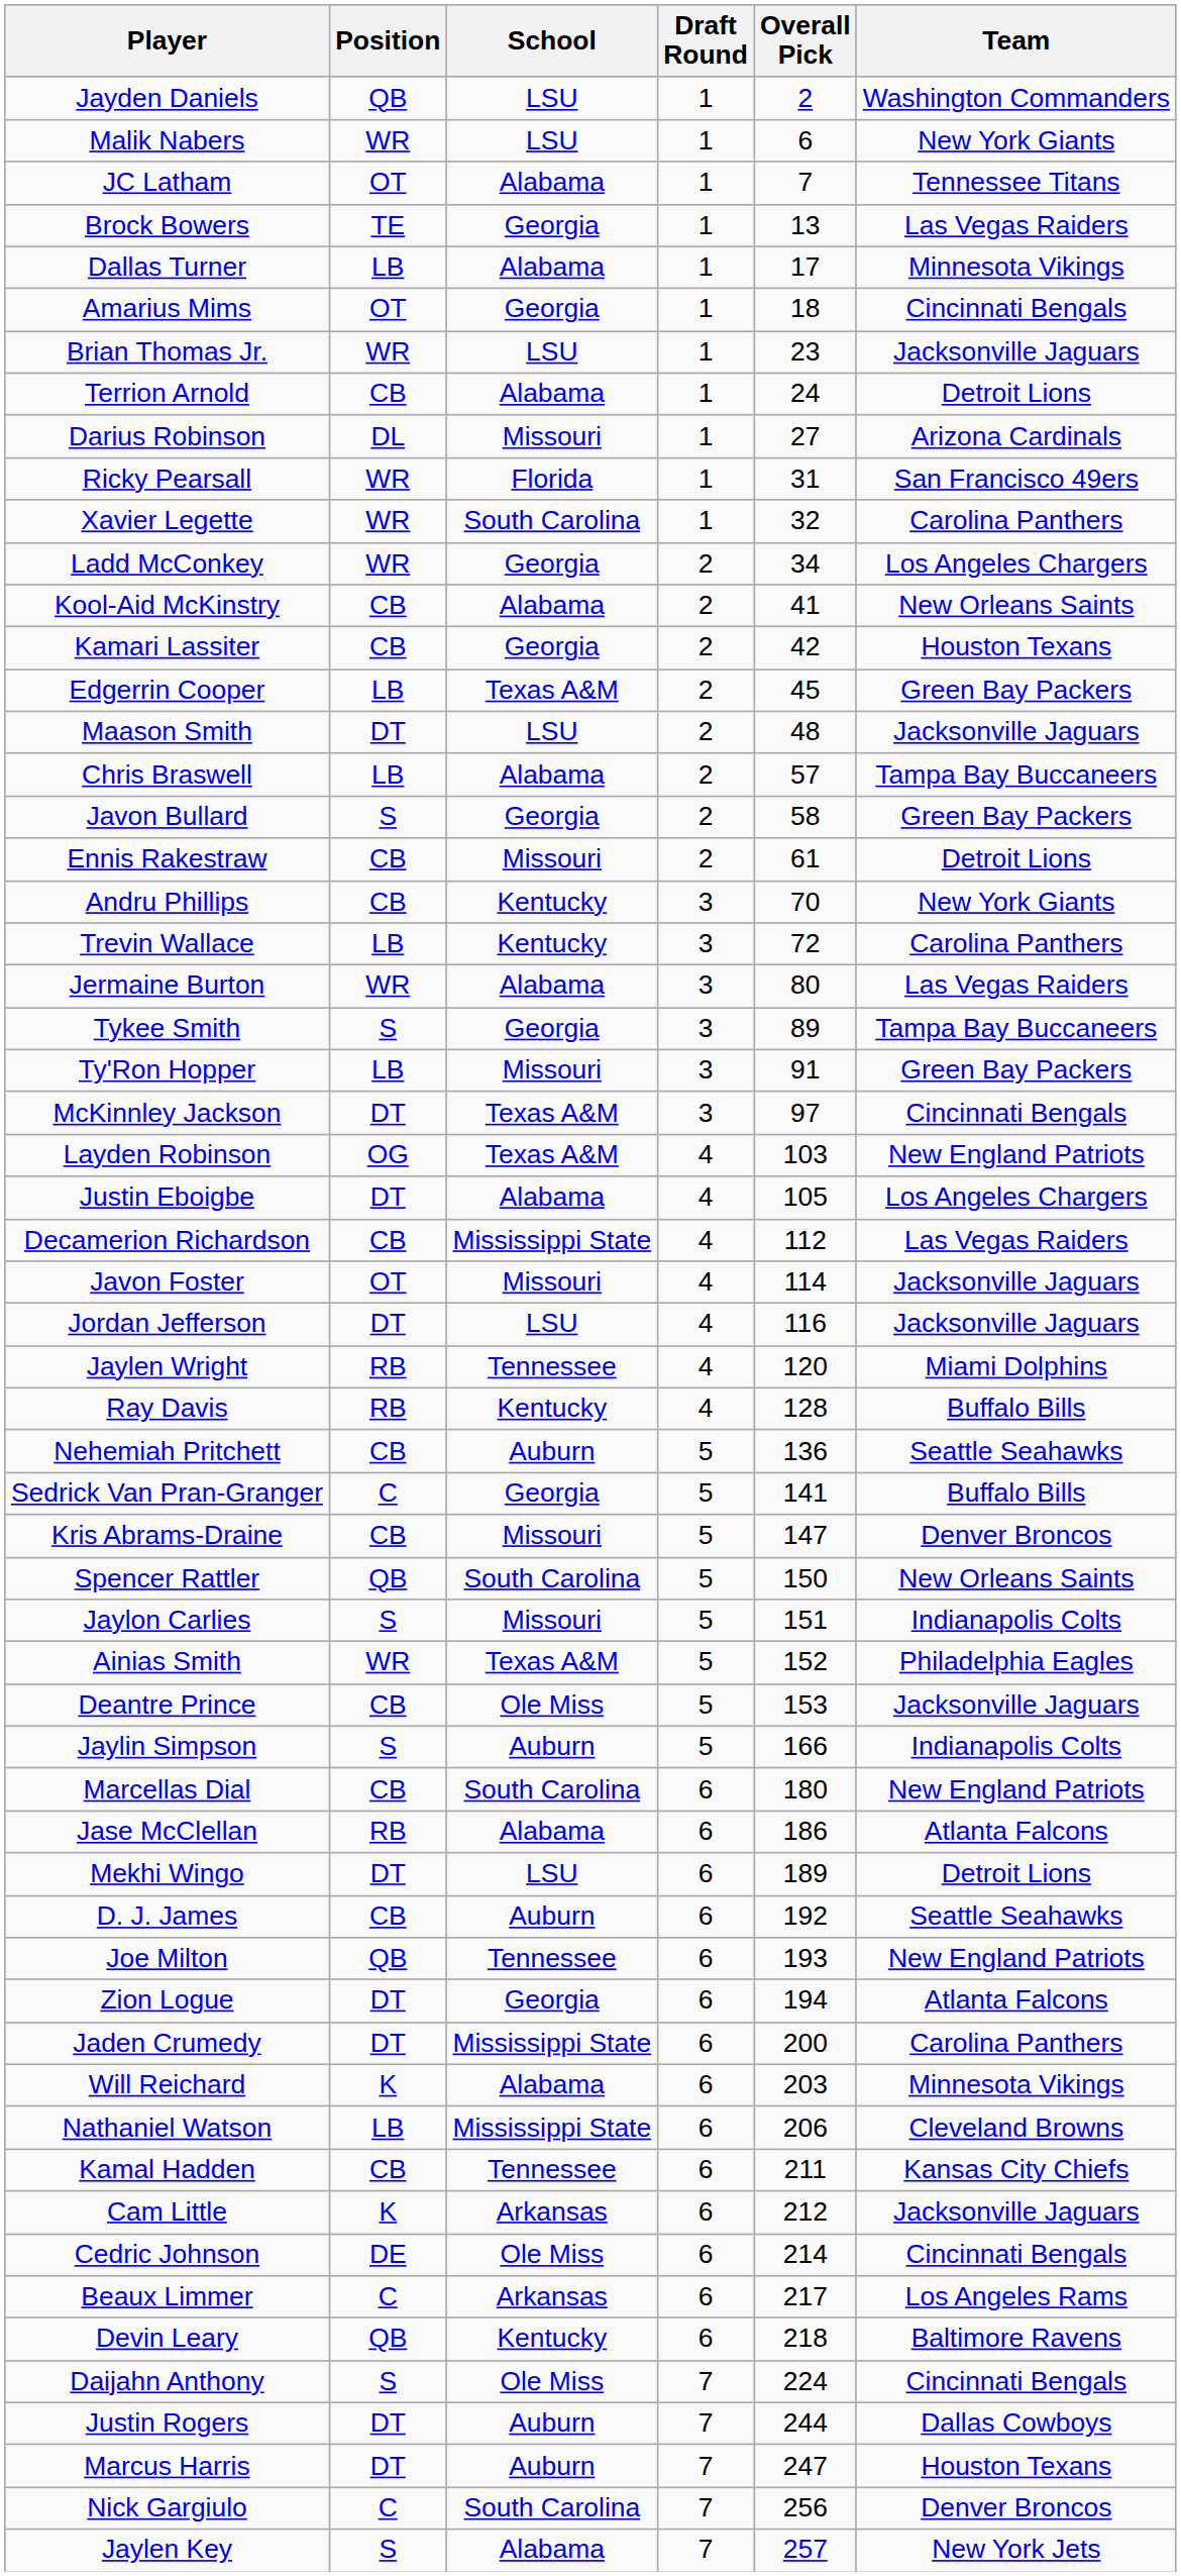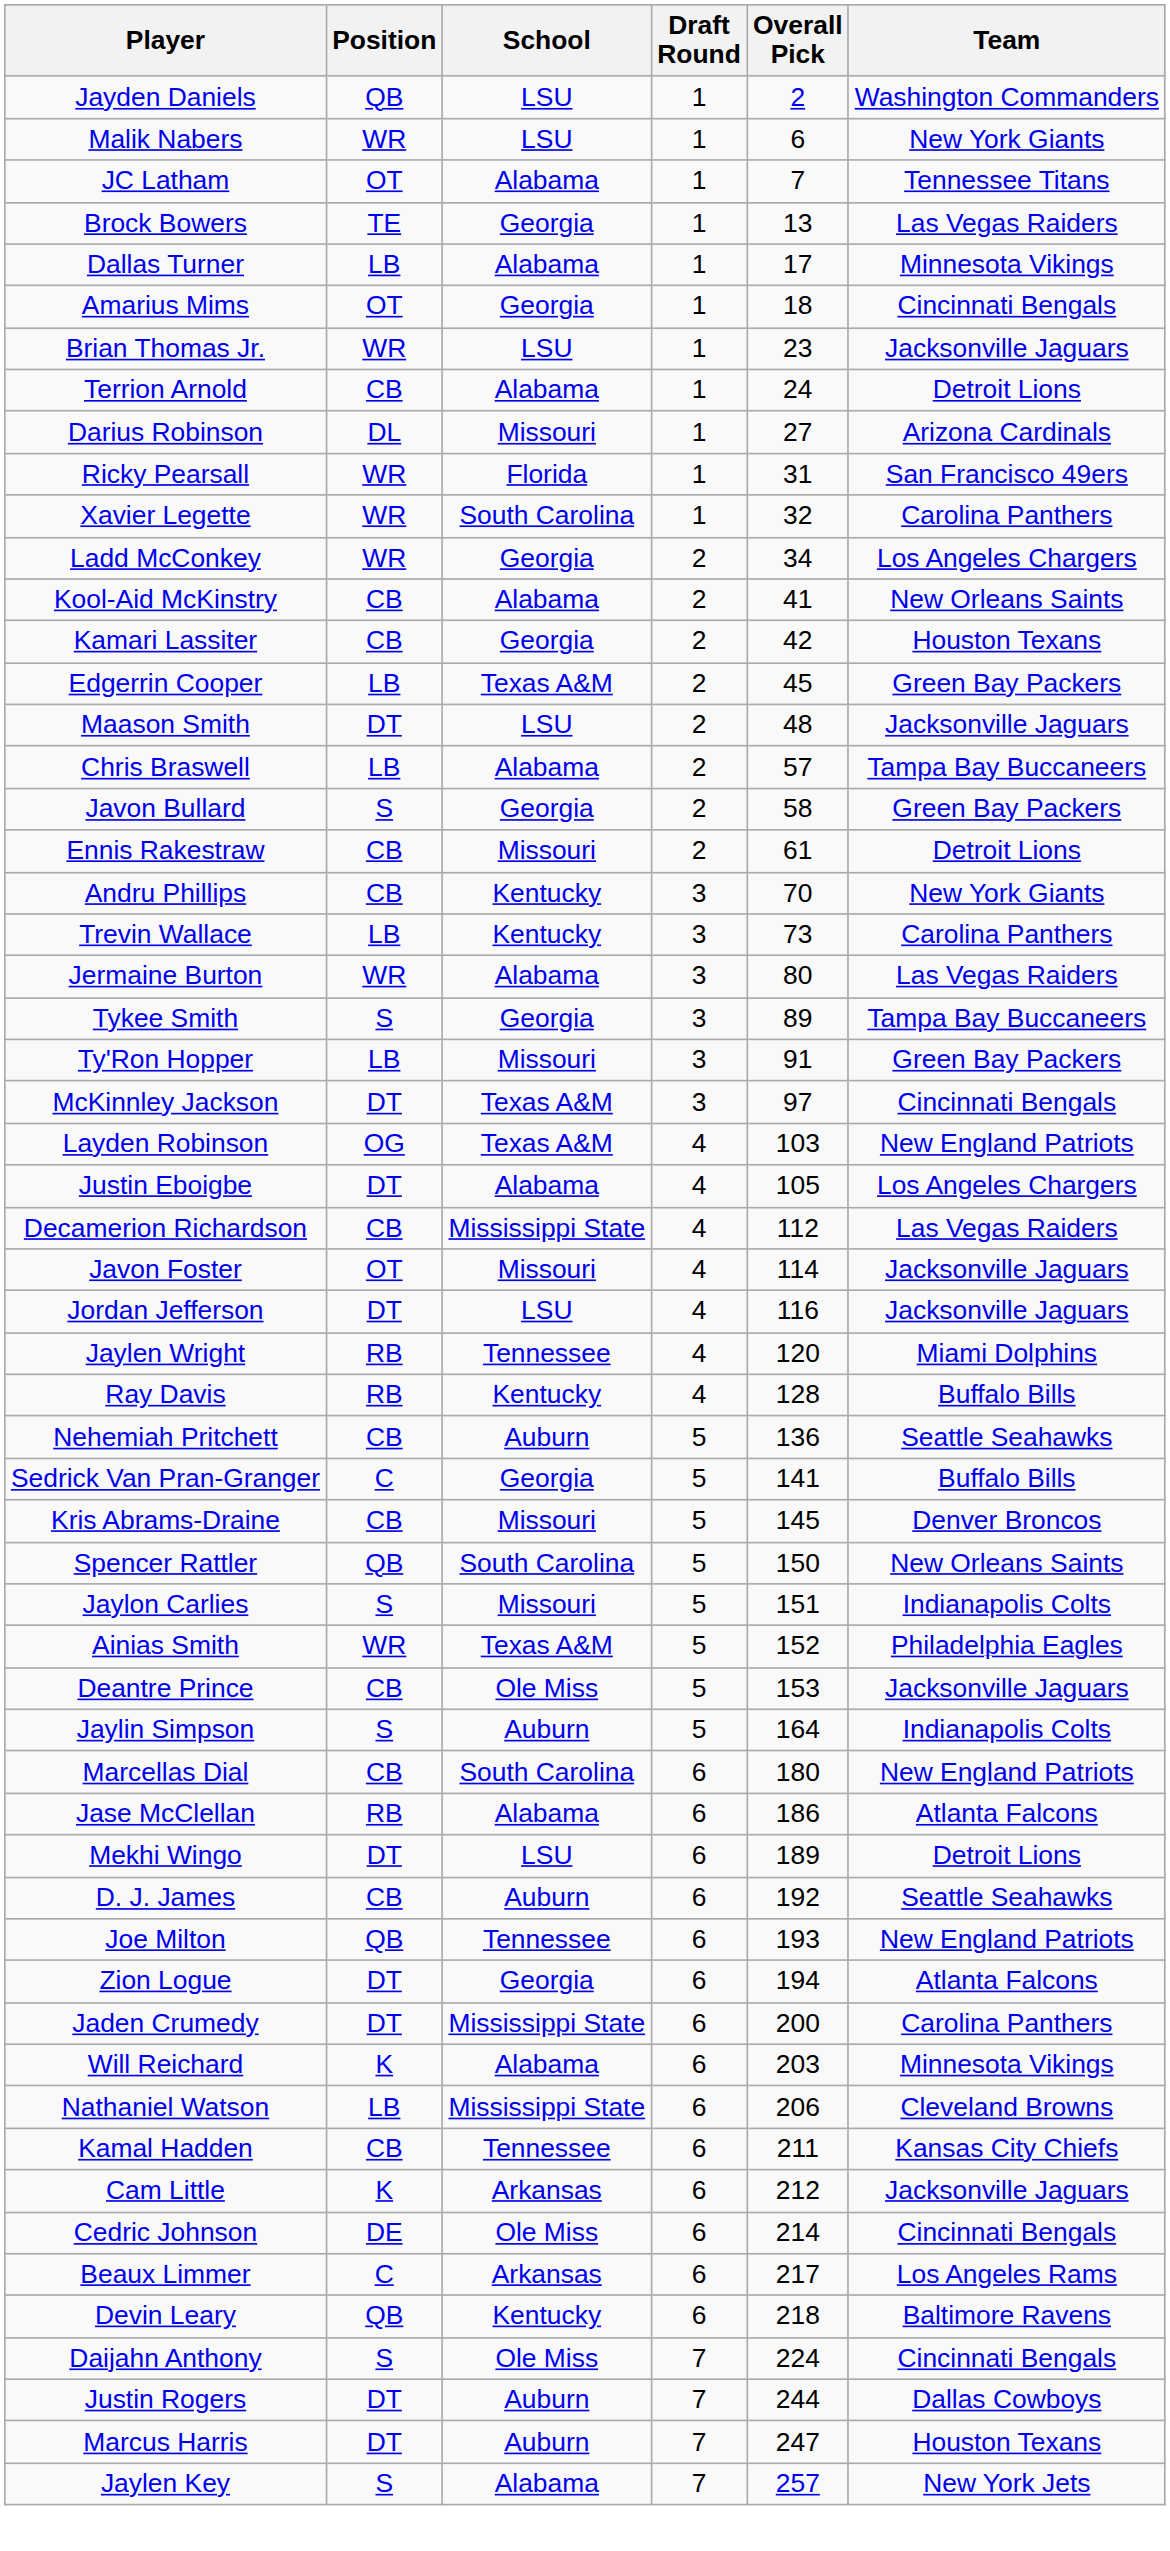 <table class="wikitable sortable" border="1" style="text-align: center;">
 <tr>
 <th>Player</th>
 <th>Position</th>
 <th>School</th>
 <th>Draft<br>Round</th>
 <th>Overall<br>Pick</th>
 <th>Team</th>
 </tr>
 <tr>
 <td><a href='#'>Jayden Daniels</a></td>
 <td><a href='#'>QB</a></td>
 <td><a href='#'>LSU</a></td>
 <td>1</td>
 <td><a href='#'>2</a></td>
 <td><a href='#'>Washington Commanders</a></td>
 </tr>
 <tr>
 <td><a href='#'>Malik Nabers</a></td>
 <td><a href='#'>WR</a></td>
 <td><a href='#'>LSU</a></td>
 <td>1</td>
 <td>6</td>
 <td><a href='#'>New York Giants</a></td>
 </tr>
 <tr>
 <td><a href='#'>JC Latham</a></td>
 <td><a href='#'>OT</a></td>
 <td><a href='#'>Alabama</a></td>
 <td>1</td>
 <td>7</td>
 <td><a href='#'>Tennessee Titans</a></td>
 </tr>
 <tr>
 <td><a href='#'>Brock Bowers</a></td>
 <td><a href='#'>TE</a></td>
 <td><a href='#'>Georgia</a></td>
 <td>1</td>
 <td>13</td>
 <td><a href='#'>Las Vegas Raiders</a></td>
 </tr>
 <tr>
 <td><a href='#'>Dallas Turner</a></td>
 <td><a href='#'>LB</a></td>
 <td><a href='#'>Alabama</a></td>
 <td>1</td>
 <td>17</td>
 <td><a href='#'>Minnesota Vikings</a></td>
 </tr>
 <tr>
 <td><a href='#'>Amarius Mims</a></td>
 <td><a href='#'>OT</a></td>
 <td><a href='#'>Georgia</a></td>
 <td>1</td>
 <td>18</td>
 <td><a href='#'>Cincinnati Bengals</a></td>
 </tr>
 <tr>
 <td><a href='#'>Brian Thomas Jr.</a></td>
 <td><a href='#'>WR</a></td>
 <td><a href='#'>LSU</a></td>
 <td>1</td>
 <td>23</td>
 <td><a href='#'>Jacksonville Jaguars</a></td>
 </tr>
 <tr>
 <td><a href='#'>Terrion Arnold</a></td>
 <td><a href='#'>CB</a></td>
 <td><a href='#'>Alabama</a></td>
 <td>1</td>
 <td>24</td>
 <td><a href='#'>Detroit Lions</a></td>
 </tr>
 <tr>
 <td><a href='#'>Darius Robinson</a></td>
 <td><a href='#'>DL</a></td>
 <td><a href='#'>Missouri</a></td>
 <td>1</td>
 <td>27</td>
 <td><a href='#'>Arizona Cardinals</a></td>
 </tr>
 <tr>
 <td><a href='#'>Ricky Pearsall</a></td>
 <td><a href='#'>WR</a></td>
 <td><a href='#'>Florida</a></td>
 <td>1</td>
 <td>31</td>
 <td><a href='#'>San Francisco 49ers</a></td>
 </tr>
 <tr>
 <td><a href='#'>Xavier Legette</a></td>
 <td><a href='#'>WR</a></td>
 <td><a href='#'>South Carolina</a></td>
 <td>1</td>
 <td>32</td>
 <td><a href='#'>Carolina Panthers</a></td>
 </tr>
 <tr>
 <td><a href='#'>Ladd McConkey</a></td>
 <td><a href='#'>WR</a></td>
 <td><a href='#'>Georgia</a></td>
 <td>2</td>
 <td>34</td>
 <td><a href='#'>Los Angeles Chargers</a></td>
 </tr>
 <tr>
 <td><a href='#'>Kool-Aid McKinstry</a></td>
 <td><a href='#'>CB</a></td>
 <td><a href='#'>Alabama</a></td>
 <td>2</td>
 <td>41</td>
 <td><a href='#'>New Orleans Saints</a></td>
 </tr>
 <tr>
 <td><a href='#'>Kamari Lassiter</a></td>
 <td><a href='#'>CB</a></td>
 <td><a href='#'>Georgia</a></td>
 <td>2</td>
 <td>42</td>
 <td><a href='#'>Houston Texans</a></td>
 </tr>
 <tr>
 <td><a href='#'>Edgerrin Cooper</a></td>
 <td><a href='#'>LB</a></td>
 <td><a href='#'>Texas A&M</a></td>
 <td>2</td>
 <td>45</td>
 <td><a href='#'>Green Bay Packers</a></td>
 </tr>
 <tr>
 <td><a href='#'>Maason Smith</a></td>
 <td><a href='#'>DT</a></td>
 <td><a href='#'>LSU</a></td>
 <td>2</td>
 <td>48</td>
 <td><a href='#'>Jacksonville Jaguars</a></td>
 </tr>
 <tr>
 <td><a href='#'>Chris Braswell</a></td>
 <td><a href='#'>LB</a></td>
 <td><a href='#'>Alabama</a></td>
 <td>2</td>
 <td>57</td>
 <td><a href='#'>Tampa Bay Buccaneers</a></td>
 </tr>
 <tr>
 <td><a href='#'>Javon Bullard</a></td>
 <td><a href='#'>S</a></td>
 <td><a href='#'>Georgia</a></td>
 <td>2</td>
 <td>58</td>
 <td><a href='#'>Green Bay Packers</a></td>
 </tr>
 <tr>
 <td><a href='#'>Ennis Rakestraw</a></td>
 <td><a href='#'>CB</a></td>
 <td><a href='#'>Missouri</a></td>
 <td>2</td>
 <td>61</td>
 <td><a href='#'>Detroit Lions</a></td>
 </tr>
 <tr>
 <td><a href='#'>Andru Phillips</a></td>
 <td><a href='#'>CB</a></td>
 <td><a href='#'>Kentucky</a></td>
 <td>3</td>
 <td>70</td>
 <td><a href='#'>New York Giants</a></td>
 </tr>
 <tr>
 <td><a href='#'>Trevin Wallace</a></td>
 <td><a href='#'>LB</a></td>
 <td><a href='#'>Kentucky</a></td>
 <td>3</td>
-<td>72</td>
+<td>73</td>
 <td><a href='#'>Carolina Panthers</a></td>
 </tr>
 <tr>
 <td><a href='#'>Jermaine Burton</a></td>
 <td><a href='#'>WR</a></td>
 <td><a href='#'>Alabama</a></td>
 <td>3</td>
 <td>80</td>
 <td><a href='#'>Las Vegas Raiders</a></td>
 </tr>
 <tr>
 <td><a href='#'>Tykee Smith</a></td>
 <td><a href='#'>S</a></td>
 <td><a href='#'>Georgia</a></td>
 <td>3</td>
 <td>89</td>
 <td><a href='#'>Tampa Bay Buccaneers</a></td>
 </tr>
 <tr>
 <td><a href='#'>Ty'Ron Hopper</a></td>
 <td><a href='#'>LB</a></td>
 <td><a href='#'>Missouri</a></td>
 <td>3</td>
 <td>91</td>
 <td><a href='#'>Green Bay Packers</a></td>
 </tr>
 <tr>
 <td><a href='#'>McKinnley Jackson</a></td>
 <td><a href='#'>DT</a></td>
 <td><a href='#'>Texas A&M</a></td>
 <td>3</td>
 <td>97</td>
 <td><a href='#'>Cincinnati Bengals</a></td>
 </tr>
 <tr>
 <td><a href='#'>Layden Robinson</a></td>
 <td><a href='#'>OG</a></td>
 <td><a href='#'>Texas A&M</a></td>
 <td>4</td>
 <td>103</td>
 <td><a href='#'>New England Patriots</a></td>
 </tr>
 <tr>
 <td><a href='#'>Justin Eboigbe</a></td>
 <td><a href='#'>DT</a></td>
 <td><a href='#'>Alabama</a></td>
 <td>4</td>
 <td>105</td>
 <td><a href='#'>Los Angeles Chargers</a></td>
 </tr>
 <tr>
 <td><a href='#'>Decamerion Richardson</a></td>
 <td><a href='#'>CB</a></td>
 <td><a href='#'>Mississippi State</a></td>
 <td>4</td>
 <td>112</td>
 <td><a href='#'>Las Vegas Raiders</a></td>
 </tr>
 <tr>
 <td><a href='#'>Javon Foster</a></td>
 <td><a href='#'>OT</a></td>
 <td><a href='#'>Missouri</a></td>
 <td>4</td>
 <td>114</td>
 <td><a href='#'>Jacksonville Jaguars</a></td>
 </tr>
 <tr>
 <td><a href='#'>Jordan Jefferson</a></td>
 <td><a href='#'>DT</a></td>
 <td><a href='#'>LSU</a></td>
 <td>4</td>
 <td>116</td>
 <td><a href='#'>Jacksonville Jaguars</a></td>
 </tr>
 <tr>
 <td><a href='#'>Jaylen Wright</a></td>
 <td><a href='#'>RB</a></td>
 <td><a href='#'>Tennessee</a></td>
 <td>4</td>
 <td>120</td>
 <td><a href='#'>Miami Dolphins</a></td>
 </tr>
 <tr>
 <td><a href='#'>Ray Davis</a></td>
 <td><a href='#'>RB</a></td>
 <td><a href='#'>Kentucky</a></td>
 <td>4</td>
 <td>128</td>
 <td><a href='#'>Buffalo Bills</a></td>
 </tr>
 <tr>
 <td><a href='#'>Nehemiah Pritchett</a></td>
 <td><a href='#'>CB</a></td>
 <td><a href='#'>Auburn</a></td>
 <td>5</td>
 <td>136</td>
 <td><a href='#'>Seattle Seahawks</a></td>
 </tr>
 <tr>
 <td><a href='#'>Sedrick Van Pran-Granger</a></td>
 <td><a href='#'>C</a></td>
 <td><a href='#'>Georgia</a></td>
 <td>5</td>
 <td>141</td>
 <td><a href='#'>Buffalo Bills</a></td>
 </tr>
 <tr>
 <td><a href='#'>Kris Abrams-Draine</a></td>
 <td><a href='#'>CB</a></td>
 <td><a href='#'>Missouri</a></td>
 <td>5</td>
-<td>147</td>
+<td>145</td>
 <td><a href='#'>Denver Broncos</a></td>
 </tr>
 <tr>
 <td><a href='#'>Spencer Rattler</a></td>
 <td><a href='#'>QB</a></td>
 <td><a href='#'>South Carolina</a></td>
 <td>5</td>
 <td>150</td>
 <td><a href='#'>New Orleans Saints</a></td>
 </tr>
 <tr>
 <td><a href='#'>Jaylon Carlies</a></td>
 <td><a href='#'>S</a></td>
 <td><a href='#'>Missouri</a></td>
 <td>5</td>
 <td>151</td>
 <td><a href='#'>Indianapolis Colts</a></td>
 </tr>
 <tr>
 <td><a href='#'>Ainias Smith</a></td>
 <td><a href='#'>WR</a></td>
 <td><a href='#'>Texas A&M</a></td>
 <td>5</td>
 <td>152</td>
 <td><a href='#'>Philadelphia Eagles</a></td>
 </tr>
 <tr>
 <td><a href='#'>Deantre Prince</a></td>
 <td><a href='#'>CB</a></td>
 <td><a href='#'>Ole Miss</a></td>
 <td>5</td>
 <td>153</td>
 <td><a href='#'>Jacksonville Jaguars</a></td>
 </tr>
 <tr>
 <td><a href='#'>Jaylin Simpson</a></td>
 <td><a href='#'>S</a></td>
 <td><a href='#'>Auburn</a></td>
 <td>5</td>
-<td>166</td>
+<td>164</td>
 <td><a href='#'>Indianapolis Colts</a></td>
 </tr>
 <tr>
 <td><a href='#'>Marcellas Dial</a></td>
 <td><a href='#'>CB</a></td>
 <td><a href='#'>South Carolina</a></td>
 <td>6</td>
 <td>180</td>
 <td><a href='#'>New England Patriots</a></td>
 </tr>
 <tr>
 <td><a href='#'>Jase McClellan</a></td>
 <td><a href='#'>RB</a></td>
 <td><a href='#'>Alabama</a></td>
 <td>6</td>
 <td>186</td>
 <td><a href='#'>Atlanta Falcons</a></td>
 </tr>
 <tr>
 <td><a href='#'>Mekhi Wingo</a></td>
 <td><a href='#'>DT</a></td>
 <td><a href='#'>LSU</a></td>
 <td>6</td>
 <td>189</td>
 <td><a href='#'>Detroit Lions</a></td>
 </tr>
 <tr>
 <td><a href='#'>D. J. James</a></td>
 <td><a href='#'>CB</a></td>
 <td><a href='#'>Auburn</a></td>
 <td>6</td>
 <td>192</td>
 <td><a href='#'>Seattle Seahawks</a></td>
 </tr>
 <tr>
 <td><a href='#'>Joe Milton</a></td>
 <td><a href='#'>QB</a></td>
 <td><a href='#'>Tennessee</a></td>
 <td>6</td>
 <td>193</td>
 <td><a href='#'>New England Patriots</a></td>
 </tr>
 <tr>
 <td><a href='#'>Zion Logue</a></td>
 <td><a href='#'>DT</a></td>
 <td><a href='#'>Georgia</a></td>
 <td>6</td>
 <td>194</td>
 <td><a href='#'>Atlanta Falcons</a></td>
 </tr>
 <tr>
 <td><a href='#'>Jaden Crumedy</a></td>
 <td><a href='#'>DT</a></td>
 <td><a href='#'>Mississippi State</a></td>
 <td>6</td>
 <td>200</td>
 <td><a href='#'>Carolina Panthers</a></td>
 </tr>
 <tr>
 <td><a href='#'>Will Reichard</a></td>
 <td><a href='#'>K</a></td>
 <td><a href='#'>Alabama</a></td>
 <td>6</td>
 <td>203</td>
 <td><a href='#'>Minnesota Vikings</a></td>
 </tr>
 <tr>
 <td><a href='#'>Nathaniel Watson</a></td>
 <td><a href='#'>LB</a></td>
 <td><a href='#'>Mississippi State</a></td>
 <td>6</td>
 <td>206</td>
 <td><a href='#'>Cleveland Browns</a></td>
 </tr>
 <tr>
 <td><a href='#'>Kamal Hadden</a></td>
 <td><a href='#'>CB</a></td>
 <td><a href='#'>Tennessee</a></td>
 <td>6</td>
 <td>211</td>
 <td><a href='#'>Kansas City Chiefs</a></td>
 </tr>
 <tr>
 <td><a href='#'>Cam Little</a></td>
 <td><a href='#'>K</a></td>
 <td><a href='#'>Arkansas</a></td>
 <td>6</td>
 <td>212</td>
 <td><a href='#'>Jacksonville Jaguars</a></td>
 </tr>
 <tr>
 <td><a href='#'>Cedric Johnson</a></td>
 <td><a href='#'>DE</a></td>
 <td><a href='#'>Ole Miss</a></td>
 <td>6</td>
 <td>214</td>
 <td><a href='#'>Cincinnati Bengals</a></td>
 </tr>
 <tr>
 <td><a href='#'>Beaux Limmer</a></td>
 <td><a href='#'>C</a></td>
 <td><a href='#'>Arkansas</a></td>
 <td>6</td>
 <td>217</td>
 <td><a href='#'>Los Angeles Rams</a></td>
 </tr>
 <tr>
 <td><a href='#'>Devin Leary</a></td>
 <td><a href='#'>QB</a></td>
 <td><a href='#'>Kentucky</a></td>
 <td>6</td>
 <td>218</td>
 <td><a href='#'>Baltimore Ravens</a></td>
 </tr>
 <tr>
 <td><a href='#'>Daijahn Anthony</a></td>
 <td><a href='#'>S</a></td>
 <td><a href='#'>Ole Miss</a></td>
 <td>7</td>
 <td>224</td>
 <td><a href='#'>Cincinnati Bengals</a></td>
 </tr>
 <tr>
 <td><a href='#'>Justin Rogers</a></td>
 <td><a href='#'>DT</a></td>
 <td><a href='#'>Auburn</a></td>
 <td>7</td>
 <td>244</td>
 <td><a href='#'>Dallas Cowboys</a></td>
 </tr>
 <tr>
 <td><a href='#'>Marcus Harris</a></td>
 <td><a href='#'>DT</a></td>
 <td><a href='#'>Auburn</a></td>
 <td>7</td>
 <td>247</td>
 <td><a href='#'>Houston Texans</a></td>
 </tr>
 <tr>
-<td><a href='#'>Nick Gargiulo</a></td>
-<td><a href='#'>C</a></td>
-<td><a href='#'>South Carolina</a></td>
-<td>7</td>
-<td>256</td>
-<td><a href='#'>Denver Broncos</a></td>
-</tr>
-<tr>
 <td><a href='#'>Jaylen Key</a></td>
 <td><a href='#'>S</a></td>
 <td><a href='#'>Alabama</a></td>
 <td>7</td>
 <td><a href='#'>257</a></td>
 <td><a href='#'>New York Jets</a></td>
 </tr>
 </table>
